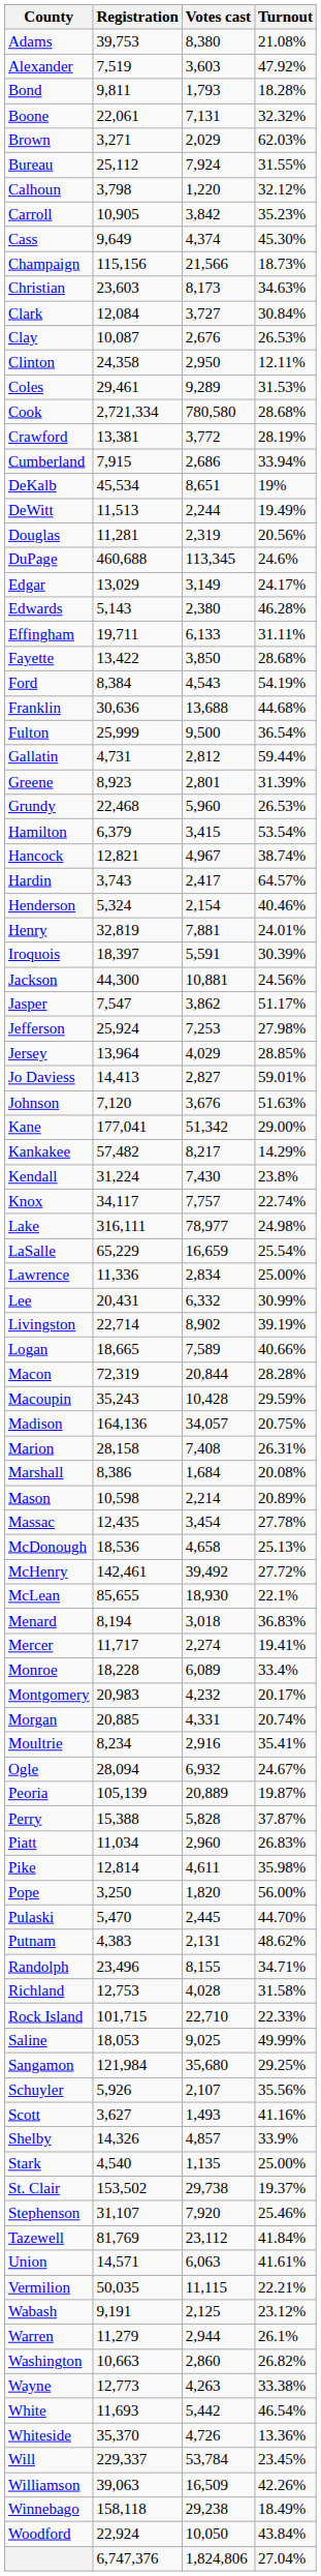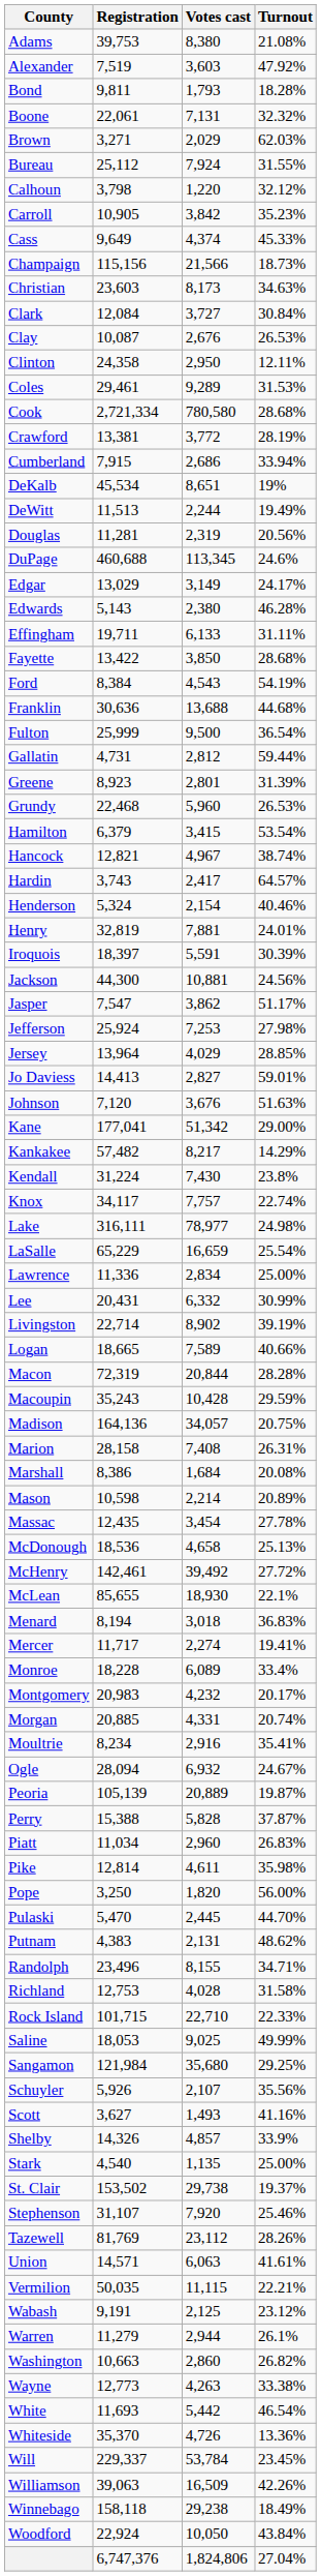 <table class="wikitable collapsible collapsed sortable">
 <tr>
 <th>County</th>
 <th>Registration</th>
 <th>Votes cast</th>
 <th>Turnout</th>
 </tr>
 <tr>
 <td><a href='#'>Adams</a></td>
 <td>39,753</td>
 <td>8,380</td>
 <td>21.08%</td>
 </tr>
 <tr>
 <td><a href='#'>Alexander</a></td>
 <td>7,519</td>
 <td>3,603</td>
 <td>47.92%</td>
 </tr>
 <tr>
 <td><a href='#'>Bond</a></td>
 <td>9,811</td>
 <td>1,793</td>
 <td>18.28%</td>
 </tr>
 <tr>
 <td><a href='#'>Boone</a></td>
 <td>22,061</td>
 <td>7,131</td>
 <td>32.32%</td>
 </tr>
 <tr>
 <td><a href='#'>Brown</a></td>
 <td>3,271</td>
 <td>2,029</td>
 <td>62.03%</td>
 </tr>
 <tr>
 <td><a href='#'>Bureau</a></td>
 <td>25,112</td>
 <td>7,924</td>
 <td>31.55%</td>
 </tr>
 <tr>
 <td><a href='#'>Calhoun</a></td>
 <td>3,798</td>
 <td>1,220</td>
 <td>32.12%</td>
 </tr>
 <tr>
 <td><a href='#'>Carroll</a></td>
 <td>10,905</td>
 <td>3,842</td>
 <td>35.23%</td>
 </tr>
 <tr>
 <td><a href='#'>Cass</a></td>
 <td>9,649</td>
 <td>4,374</td>
-<td>45.30%</td>
+<td>45.33%</td>
 </tr>
 <tr>
 <td><a href='#'>Champaign</a></td>
 <td>115,156</td>
 <td>21,566</td>
 <td>18.73%</td>
 </tr>
 <tr>
 <td><a href='#'>Christian</a></td>
 <td>23,603</td>
 <td>8,173</td>
 <td>34.63%</td>
 </tr>
 <tr>
 <td><a href='#'>Clark</a></td>
 <td>12,084</td>
 <td>3,727</td>
 <td>30.84%</td>
 </tr>
 <tr>
 <td><a href='#'>Clay</a></td>
 <td>10,087</td>
 <td>2,676</td>
 <td>26.53%</td>
 </tr>
 <tr>
 <td><a href='#'>Clinton</a></td>
 <td>24,358</td>
 <td>2,950</td>
 <td>12.11%</td>
 </tr>
 <tr>
 <td><a href='#'>Coles</a></td>
 <td>29,461</td>
 <td>9,289</td>
 <td>31.53%</td>
 </tr>
 <tr>
 <td><a href='#'>Cook</a></td>
 <td>2,721,334</td>
 <td>780,580</td>
 <td>28.68%</td>
 </tr>
 <tr>
 <td><a href='#'>Crawford</a></td>
 <td>13,381</td>
 <td>3,772</td>
 <td>28.19%</td>
 </tr>
 <tr>
 <td><a href='#'>Cumberland</a></td>
 <td>7,915</td>
 <td>2,686</td>
 <td>33.94%</td>
 </tr>
 <tr>
 <td><a href='#'>DeKalb</a></td>
 <td>45,534</td>
 <td>8,651</td>
 <td>19%</td>
 </tr>
 <tr>
 <td><a href='#'>DeWitt</a></td>
 <td>11,513</td>
 <td>2,244</td>
 <td>19.49%</td>
 </tr>
 <tr>
 <td><a href='#'>Douglas</a></td>
 <td>11,281</td>
 <td>2,319</td>
 <td>20.56%</td>
 </tr>
 <tr>
 <td><a href='#'>DuPage</a></td>
 <td>460,688</td>
 <td>113,345</td>
 <td>24.6%</td>
 </tr>
 <tr>
 <td><a href='#'>Edgar</a></td>
 <td>13,029</td>
 <td>3,149</td>
 <td>24.17%</td>
 </tr>
 <tr>
 <td><a href='#'>Edwards</a></td>
 <td>5,143</td>
 <td>2,380</td>
 <td>46.28%</td>
 </tr>
 <tr>
 <td><a href='#'>Effingham</a></td>
 <td>19,711</td>
 <td>6,133</td>
 <td>31.11%</td>
 </tr>
 <tr>
 <td><a href='#'>Fayette</a></td>
 <td>13,422</td>
 <td>3,850</td>
 <td>28.68%</td>
 </tr>
 <tr>
 <td><a href='#'>Ford</a></td>
 <td>8,384</td>
 <td>4,543</td>
 <td>54.19%</td>
 </tr>
 <tr>
 <td><a href='#'>Franklin</a></td>
 <td>30,636</td>
 <td>13,688</td>
 <td>44.68%</td>
 </tr>
 <tr>
 <td><a href='#'>Fulton</a></td>
 <td>25,999</td>
 <td>9,500</td>
 <td>36.54%</td>
 </tr>
 <tr>
 <td><a href='#'>Gallatin</a></td>
 <td>4,731</td>
 <td>2,812</td>
 <td>59.44%</td>
 </tr>
 <tr>
 <td><a href='#'>Greene</a></td>
 <td>8,923</td>
 <td>2,801</td>
 <td>31.39%</td>
 </tr>
 <tr>
 <td><a href='#'>Grundy</a></td>
 <td>22,468</td>
 <td>5,960</td>
 <td>26.53%</td>
 </tr>
 <tr>
 <td><a href='#'>Hamilton</a></td>
 <td>6,379</td>
 <td>3,415</td>
 <td>53.54%</td>
 </tr>
 <tr>
 <td><a href='#'>Hancock</a></td>
 <td>12,821</td>
 <td>4,967</td>
 <td>38.74%</td>
 </tr>
 <tr>
 <td><a href='#'>Hardin</a></td>
 <td>3,743</td>
 <td>2,417</td>
 <td>64.57%</td>
 </tr>
 <tr>
 <td><a href='#'>Henderson</a></td>
 <td>5,324</td>
 <td>2,154</td>
 <td>40.46%</td>
 </tr>
 <tr>
 <td><a href='#'>Henry</a></td>
 <td>32,819</td>
 <td>7,881</td>
 <td>24.01%</td>
 </tr>
 <tr>
 <td><a href='#'>Iroquois</a></td>
 <td>18,397</td>
 <td>5,591</td>
 <td>30.39%</td>
 </tr>
 <tr>
 <td><a href='#'>Jackson</a></td>
 <td>44,300</td>
 <td>10,881</td>
 <td>24.56%</td>
 </tr>
 <tr>
 <td><a href='#'>Jasper</a></td>
 <td>7,547</td>
 <td>3,862</td>
 <td>51.17%</td>
 </tr>
 <tr>
 <td><a href='#'>Jefferson</a></td>
 <td>25,924</td>
 <td>7,253</td>
 <td>27.98%</td>
 </tr>
 <tr>
 <td><a href='#'>Jersey</a></td>
 <td>13,964</td>
 <td>4,029</td>
 <td>28.85%</td>
 </tr>
 <tr>
 <td><a href='#'>Jo Daviess</a></td>
 <td>14,413</td>
 <td>2,827</td>
 <td>59.01%</td>
 </tr>
 <tr>
 <td><a href='#'>Johnson</a></td>
 <td>7,120</td>
 <td>3,676</td>
 <td>51.63%</td>
 </tr>
 <tr>
 <td><a href='#'>Kane</a></td>
 <td>177,041</td>
 <td>51,342</td>
 <td>29.00%</td>
 </tr>
 <tr>
 <td><a href='#'>Kankakee</a></td>
 <td>57,482</td>
 <td>8,217</td>
 <td>14.29%</td>
 </tr>
 <tr>
 <td><a href='#'>Kendall</a></td>
 <td>31,224</td>
 <td>7,430</td>
 <td>23.8%</td>
 </tr>
 <tr>
 <td><a href='#'>Knox</a></td>
 <td>34,117</td>
 <td>7,757</td>
 <td>22.74%</td>
 </tr>
 <tr>
 <td><a href='#'>Lake</a></td>
 <td>316,111</td>
 <td>78,977</td>
 <td>24.98%</td>
 </tr>
 <tr>
 <td><a href='#'>LaSalle</a></td>
 <td>65,229</td>
 <td>16,659</td>
 <td>25.54%</td>
 </tr>
 <tr>
 <td><a href='#'>Lawrence</a></td>
 <td>11,336</td>
 <td>2,834</td>
 <td>25.00%</td>
 </tr>
 <tr>
 <td><a href='#'>Lee</a></td>
 <td>20,431</td>
 <td>6,332</td>
 <td>30.99%</td>
 </tr>
 <tr>
 <td><a href='#'>Livingston</a></td>
 <td>22,714</td>
 <td>8,902</td>
 <td>39.19%</td>
 </tr>
 <tr>
 <td><a href='#'>Logan</a></td>
 <td>18,665</td>
 <td>7,589</td>
 <td>40.66%</td>
 </tr>
 <tr>
 <td><a href='#'>Macon</a></td>
 <td>72,319</td>
 <td>20,844</td>
 <td>28.28%</td>
 </tr>
 <tr>
 <td><a href='#'>Macoupin</a></td>
 <td>35,243</td>
 <td>10,428</td>
 <td>29.59%</td>
 </tr>
 <tr>
 <td><a href='#'>Madison</a></td>
 <td>164,136</td>
 <td>34,057</td>
 <td>20.75%</td>
 </tr>
 <tr>
 <td><a href='#'>Marion</a></td>
 <td>28,158</td>
 <td>7,408</td>
 <td>26.31%</td>
 </tr>
 <tr>
 <td><a href='#'>Marshall</a></td>
 <td>8,386</td>
 <td>1,684</td>
 <td>20.08%</td>
 </tr>
 <tr>
 <td><a href='#'>Mason</a></td>
 <td>10,598</td>
 <td>2,214</td>
 <td>20.89%</td>
 </tr>
 <tr>
 <td><a href='#'>Massac</a></td>
 <td>12,435</td>
 <td>3,454</td>
 <td>27.78%</td>
 </tr>
 <tr>
 <td><a href='#'>McDonough</a></td>
 <td>18,536</td>
 <td>4,658</td>
 <td>25.13%</td>
 </tr>
 <tr>
 <td><a href='#'>McHenry</a></td>
 <td>142,461</td>
 <td>39,492</td>
 <td>27.72%</td>
 </tr>
 <tr>
 <td><a href='#'>McLean</a></td>
 <td>85,655</td>
 <td>18,930</td>
 <td>22.1%</td>
 </tr>
 <tr>
 <td><a href='#'>Menard</a></td>
 <td>8,194</td>
 <td>3,018</td>
 <td>36.83%</td>
 </tr>
 <tr>
 <td><a href='#'>Mercer</a></td>
 <td>11,717</td>
 <td>2,274</td>
 <td>19.41%</td>
 </tr>
 <tr>
 <td><a href='#'>Monroe</a></td>
 <td>18,228</td>
 <td>6,089</td>
 <td>33.4%</td>
 </tr>
 <tr>
 <td><a href='#'>Montgomery</a></td>
 <td>20,983</td>
 <td>4,232</td>
 <td>20.17%</td>
 </tr>
 <tr>
 <td><a href='#'>Morgan</a></td>
 <td>20,885</td>
 <td>4,331</td>
 <td>20.74%</td>
 </tr>
 <tr>
 <td><a href='#'>Moultrie</a></td>
 <td>8,234</td>
 <td>2,916</td>
 <td>35.41%</td>
 </tr>
 <tr>
 <td><a href='#'>Ogle</a></td>
 <td>28,094</td>
 <td>6,932</td>
 <td>24.67%</td>
 </tr>
 <tr>
 <td><a href='#'>Peoria</a></td>
 <td>105,139</td>
 <td>20,889</td>
 <td>19.87%</td>
 </tr>
 <tr>
 <td><a href='#'>Perry</a></td>
 <td>15,388</td>
 <td>5,828</td>
 <td>37.87%</td>
 </tr>
 <tr>
 <td><a href='#'>Piatt</a></td>
 <td>11,034</td>
 <td>2,960</td>
 <td>26.83%</td>
 </tr>
 <tr>
 <td><a href='#'>Pike</a></td>
 <td>12,814</td>
 <td>4,611</td>
 <td>35.98%</td>
 </tr>
 <tr>
 <td><a href='#'>Pope</a></td>
 <td>3,250</td>
 <td>1,820</td>
 <td>56.00%</td>
 </tr>
 <tr>
 <td><a href='#'>Pulaski</a></td>
 <td>5,470</td>
 <td>2,445</td>
 <td>44.70%</td>
 </tr>
 <tr>
 <td><a href='#'>Putnam</a></td>
 <td>4,383</td>
 <td>2,131</td>
 <td>48.62%</td>
 </tr>
 <tr>
 <td><a href='#'>Randolph</a></td>
 <td>23,496</td>
 <td>8,155</td>
 <td>34.71%</td>
 </tr>
 <tr>
 <td><a href='#'>Richland</a></td>
 <td>12,753</td>
 <td>4,028</td>
 <td>31.58%</td>
 </tr>
 <tr>
 <td><a href='#'>Rock Island</a></td>
 <td>101,715</td>
 <td>22,710</td>
 <td>22.33%</td>
 </tr>
 <tr>
 <td><a href='#'>Saline</a></td>
 <td>18,053</td>
 <td>9,025</td>
 <td>49.99%</td>
 </tr>
 <tr>
 <td><a href='#'>Sangamon</a></td>
 <td>121,984</td>
 <td>35,680</td>
 <td>29.25%</td>
 </tr>
 <tr>
 <td><a href='#'>Schuyler</a></td>
 <td>5,926</td>
 <td>2,107</td>
 <td>35.56%</td>
 </tr>
 <tr>
 <td><a href='#'>Scott</a></td>
 <td>3,627</td>
 <td>1,493</td>
 <td>41.16%</td>
 </tr>
 <tr>
 <td><a href='#'>Shelby</a></td>
 <td>14,326</td>
 <td>4,857</td>
 <td>33.9%</td>
 </tr>
 <tr>
 <td><a href='#'>Stark</a></td>
 <td>4,540</td>
 <td>1,135</td>
 <td>25.00%</td>
 </tr>
 <tr>
 <td><a href='#'>St. Clair</a></td>
 <td>153,502</td>
 <td>29,738</td>
 <td>19.37%</td>
 </tr>
 <tr>
 <td><a href='#'>Stephenson</a></td>
 <td>31,107</td>
 <td>7,920</td>
 <td>25.46%</td>
 </tr>
 <tr>
 <td><a href='#'>Tazewell</a></td>
 <td>81,769</td>
 <td>23,112</td>
-<td>41.84%</td>
+<td>28.26%</td>
 </tr>
 <tr>
 <td><a href='#'>Union</a></td>
 <td>14,571</td>
 <td>6,063</td>
 <td>41.61%</td>
 </tr>
 <tr>
 <td><a href='#'>Vermilion</a></td>
 <td>50,035</td>
 <td>11,115</td>
 <td>22.21%</td>
 </tr>
 <tr>
 <td><a href='#'>Wabash</a></td>
 <td>9,191</td>
 <td>2,125</td>
 <td>23.12%</td>
 </tr>
 <tr>
 <td><a href='#'>Warren</a></td>
 <td>11,279</td>
 <td>2,944</td>
 <td>26.1%</td>
 </tr>
 <tr>
 <td><a href='#'>Washington</a></td>
 <td>10,663</td>
 <td>2,860</td>
 <td>26.82%</td>
 </tr>
 <tr>
 <td><a href='#'>Wayne</a></td>
 <td>12,773</td>
 <td>4,263</td>
 <td>33.38%</td>
 </tr>
 <tr>
 <td><a href='#'>White</a></td>
 <td>11,693</td>
 <td>5,442</td>
 <td>46.54%</td>
 </tr>
 <tr>
 <td><a href='#'>Whiteside</a></td>
 <td>35,370</td>
 <td>4,726</td>
 <td>13.36%</td>
 </tr>
 <tr>
 <td><a href='#'>Will</a></td>
 <td>229,337</td>
 <td>53,784</td>
 <td>23.45%</td>
 </tr>
 <tr>
 <td><a href='#'>Williamson</a></td>
 <td>39,063</td>
 <td>16,509</td>
 <td>42.26%</td>
 </tr>
 <tr>
 <td><a href='#'>Winnebago</a></td>
 <td>158,118</td>
 <td>29,238</td>
 <td>18.49%</td>
 </tr>
 <tr>
 <td><a href='#'>Woodford</a></td>
 <td>22,924</td>
 <td>10,050</td>
 <td>43.84%</td>
 </tr>
 <tr>
 <th></th>
 <td>6,747,376</td>
 <td>1,824,806</td>
 <td>27.04%</td>
 </tr>
 </table>
